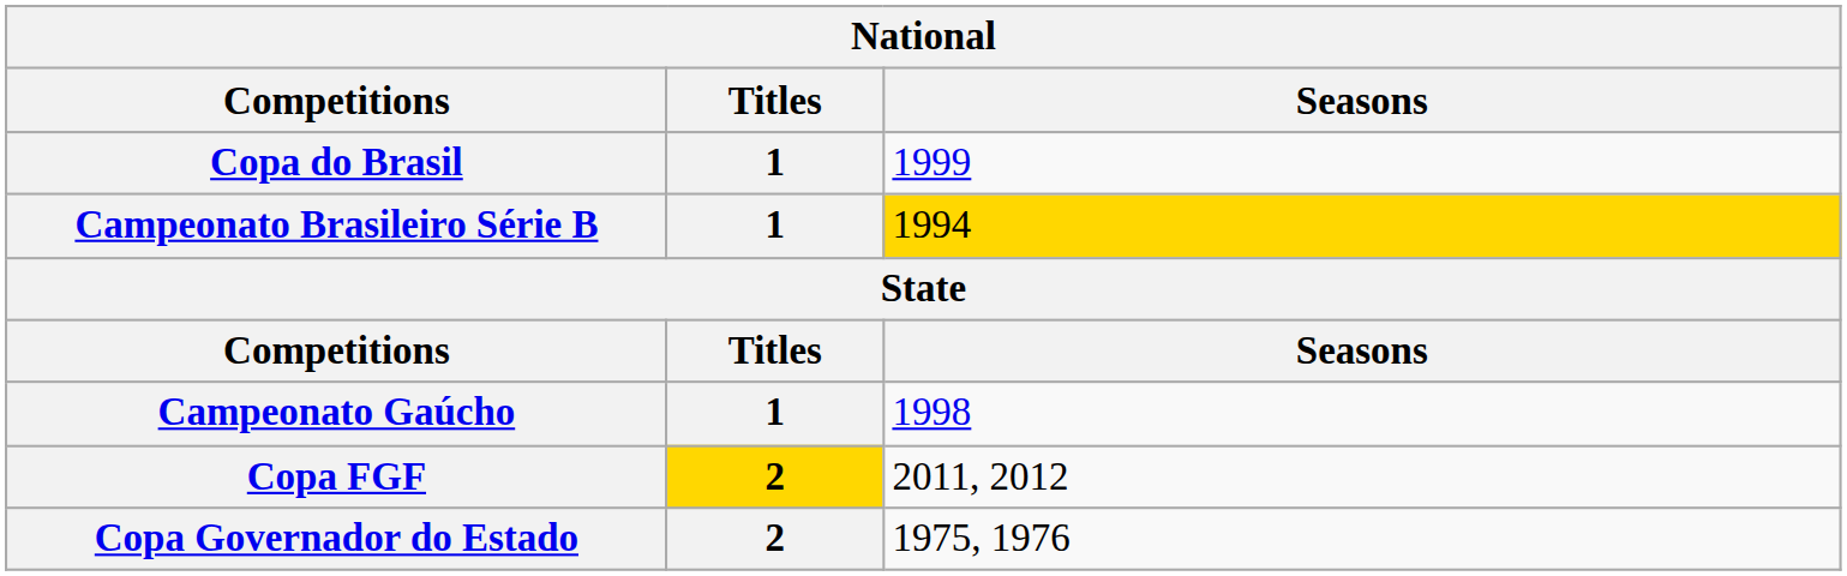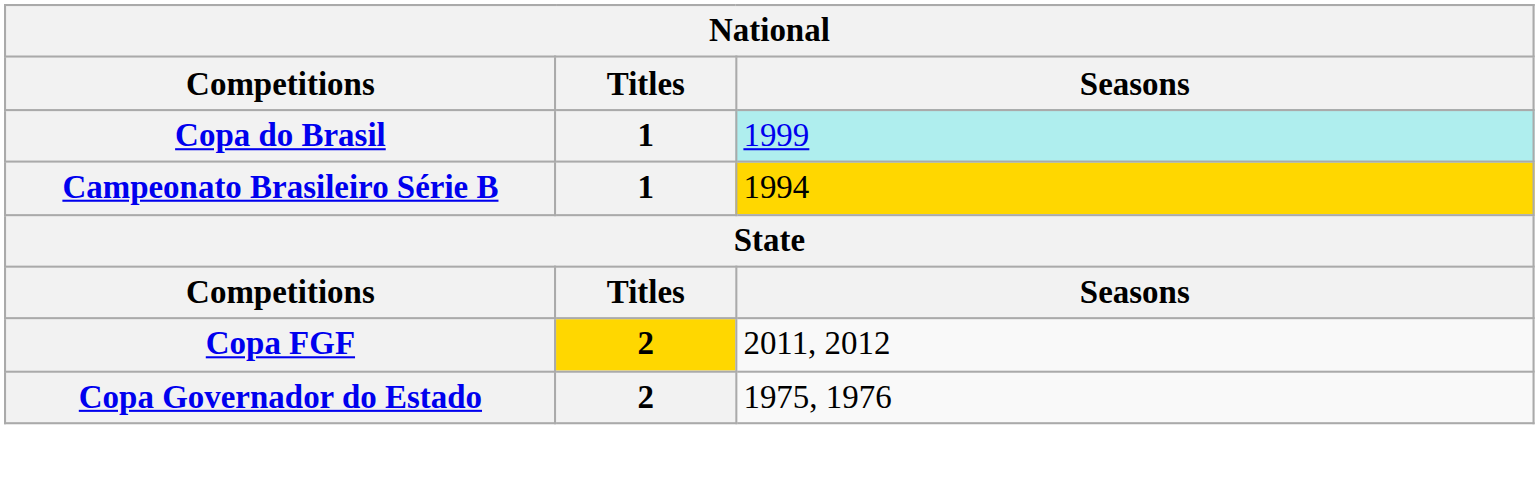 <table class="wikitable">
 <tr>
 <th colspan="3">National</th>
 </tr>
 <tr>
 <th style="width:260px">Competitions</th>
 <th style="width:80px">Titles</th>
 <th style="width:380px">Seasons</th>
 </tr>
 <tr>
 <th style="text-align:center"><a href='#'>Copa do Brasil</a></th>
 <th style="text-align:center"><strong>1</strong></th>
-<td align="left"><a href='#'>1999</a></td>
+<td align="left" style="background: paleturquoise;"><a href='#'>1999</a></td>
 </tr>
 <tr>
 <th style="text-align:center"><a href='#'>Campeonato Brasileiro Série B</a></th>
 <th style="text-align:center"><strong>1</strong></th>
 <td align="left" style="background: gold;">1994</td>
 </tr>
 <tr>
 <th colspan="3">State</th>
 </tr>
 <tr>
 <th>Competitions</th>
 <th>Titles</th>
 <th>Seasons</th>
 </tr>
 <tr>
-<th style="text-align:center"><a href='#'>Campeonato Gaúcho</a></th>
-<th style="text-align:center"><strong>1</strong></th>
-<td align="left"><a href='#'>1998</a></td>
-</tr>
-<tr>
 <th style="text-align:center"><a href='#'>Copa FGF</a></th>
 <td bgcolor="gold" style="text-align:center"><strong>2</strong></td>
 <td align="left">2011, 2012</td>
 </tr>
 <tr>
 <th style="text-align:center"><a href='#'>Copa Governador do Estado</a></th>
 <th style="text-align:center"><strong>2</strong></th>
 <td align="left">1975, 1976</td>
 </tr>
 </table>
